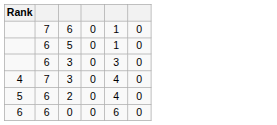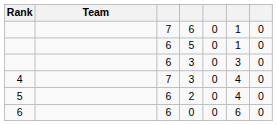 <table class="wikitable" style="text-align: center; font-size:90% ">
 <tr>
 <th width=35>Rank</th>
+<th width=160>Team</th>
 <th width=25></th>
 <th width=25></th>
 <th width=25></th>
 <th width=25></th>
 <th width=25></th>
 </tr>
 <tr>
 <td></td>
+<td align=left></td>
 <td>7</td>
 <td>6</td>
 <td>0</td>
 <td>1</td>
 <td>0</td>
 </tr>
 <tr>
 <td></td>
+<td align=left></td>
 <td>6</td>
 <td>5</td>
 <td>0</td>
 <td>1</td>
 <td>0</td>
 </tr>
 <tr>
 <td></td>
+<td align=left></td>
 <td>6</td>
 <td>3</td>
 <td>0</td>
 <td>3</td>
 <td>0</td>
 </tr>
 <tr>
 <td>4</td>
+<td align=left></td>
 <td>7</td>
 <td>3</td>
 <td>0</td>
 <td>4</td>
 <td>0</td>
 </tr>
 <tr>
 <td>5</td>
+<td align=left></td>
 <td>6</td>
 <td>2</td>
 <td>0</td>
 <td>4</td>
 <td>0</td>
 </tr>
 <tr>
 <td>6</td>
+<td align=left></td>
 <td>6</td>
 <td>0</td>
 <td>0</td>
 <td>6</td>
 <td>0</td>
 </tr>
 </table>
